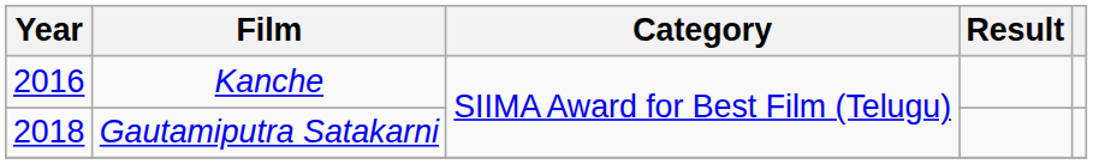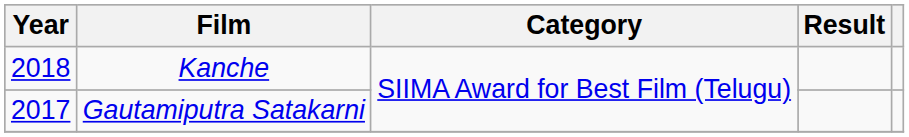 <table class="wikitable sortable">
 <tr>
 <th>Year</th>
 <th>Film</th>
 <th>Category</th>
 <th>Result</th>
 <th class="unsortable"></th>
 </tr>
 <tr>
-<td style="text-align:center;"><a href='#'>2016</a></td>
+<td style="text-align:center;"><a href='#'>2018</a></td>
 <td style="text-align:center;"><em><a href='#'>Kanche</a></em></td>
 <td style="text-align:center;" rowspan="2"><a href='#'>SIIMA Award for Best Film (Telugu)</a></td>
 <td></td>
 <td></td>
 </tr>
 <tr>
-<td style="text-align:center;"><a href='#'>2018</a></td>
+<td style="text-align:center;"><a href='#'>2017</a></td>
 <td style="text-align:center;"><em><a href='#'>Gautamiputra Satakarni</a></em></td>
 <td></td>
 <td></td>
 </tr>
 <tr>
 </tr>
 </table>
